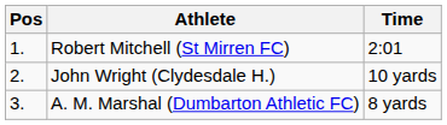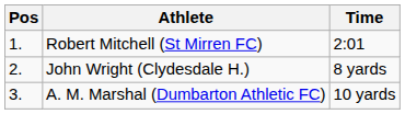 <table class="wikitable">
 <tr>
 <th>Pos</th>
 <th>Athlete</th>
 <th>Time</th>
 </tr>
 <tr>
 <td>1.</td>
 <td>Robert Mitchell (<a href='#'>St Mirren FC</a>)</td>
 <td>2:01</td>
 </tr>
 <tr>
 <td>2.</td>
 <td>John Wright (Clydesdale H.)</td>
-<td>10 yards</td>
+<td>8 yards</td>
 </tr>
 <tr>
 <td>3.</td>
 <td>A. M. Marshal (<a href='#'>Dumbarton Athletic FC</a>)</td>
-<td>8 yards</td>
+<td>10 yards</td>
 </tr>
 </table>
